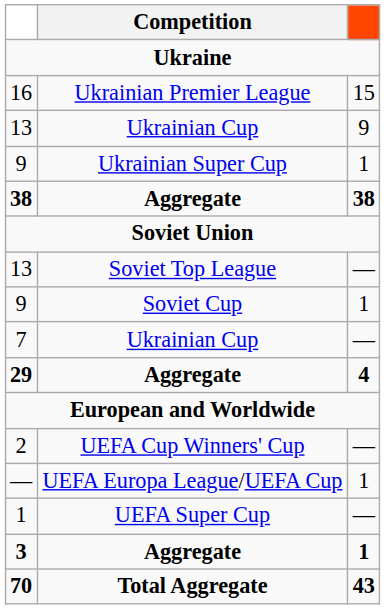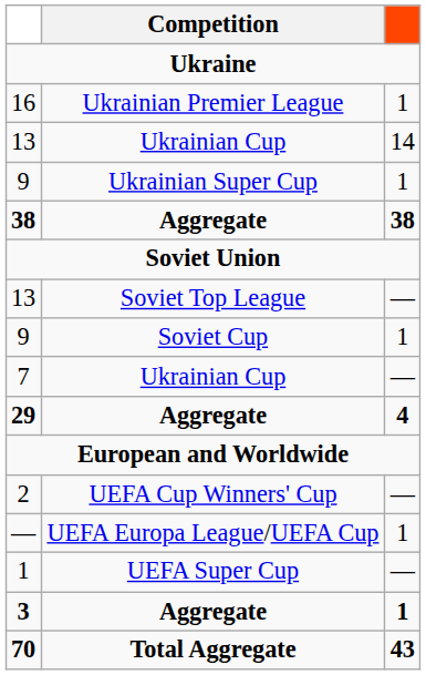 <table class="wikitable sortable"  style="width:auto; margin:auto;">
 <tr>
 <th style="background:white"><a href='#'></a></th>
 <th>Competition</th>
 <th style="background:orangered"><a href='#'></a></th>
 </tr>
 <tr style="text-align:center;">
 <td colspan="4"><strong>Ukraine</strong></td>
 </tr>
 <tr style="text-align:center;">
 <td>16</td>
 <td><a href='#'>Ukrainian Premier League</a></td>
-<td>15</td>
+<td>1</td>
 </tr>
 <tr style="text-align:center;">
 <td>13</td>
 <td><a href='#'>Ukrainian Cup</a></td>
-<td>9</td>
+<td>14</td>
 </tr>
 <tr style="text-align:center;">
 <td>9</td>
 <td><a href='#'>Ukrainian Super Cup</a></td>
 <td>1</td>
 </tr>
 <tr align="center">
 <td><strong>38</strong></td>
 <td><strong>Aggregate</strong></td>
 <td><strong>38</strong></td>
 </tr>
 <tr style="text-align:center;">
 <td colspan="4"><strong>Soviet Union</strong></td>
 </tr>
 <tr style="text-align:center;">
 <td>13</td>
 <td><a href='#'>Soviet Top League</a></td>
 <td>—</td>
 </tr>
 <tr style="text-align:center;">
 <td>9</td>
 <td><a href='#'>Soviet Cup</a></td>
 <td>1</td>
 </tr>
 <tr style="text-align:center;">
 <td>7</td>
 <td><a href='#'>Ukrainian Cup</a></td>
 <td>—</td>
 </tr>
 <tr align="center">
 <td><strong>29</strong></td>
 <td><strong>Aggregate</strong></td>
 <td><strong>4</strong></td>
 </tr>
 <tr style="text-align:center;">
 <td colspan="4"><strong>European and Worldwide</strong></td>
 </tr>
 <tr style="text-align:center;">
 <td>2</td>
 <td><a href='#'>UEFA Cup Winners' Cup</a></td>
 <td>—</td>
 </tr>
 <tr style="text-align:center;">
 <td>—</td>
 <td><a href='#'>UEFA Europa League</a>/<a href='#'>UEFA Cup</a></td>
 <td>1</td>
 </tr>
 <tr style="text-align:center;">
 <td>1</td>
 <td><a href='#'>UEFA Super Cup</a></td>
 <td>—</td>
 </tr>
 <tr align="center">
 <td><strong>3</strong></td>
 <td><strong>Aggregate</strong></td>
 <td><strong>1</strong></td>
 </tr>
 <tr align="center">
 <td><strong>70</strong></td>
 <td><strong>Total Aggregate</strong></td>
 <td><strong>43</strong></td>
 </tr>
 </table>
